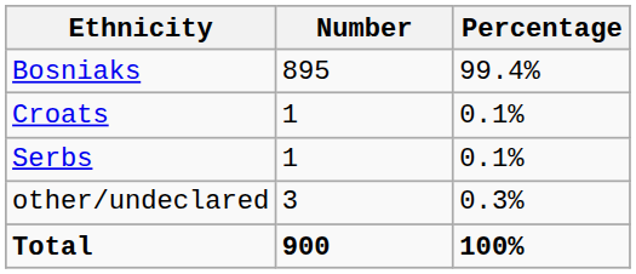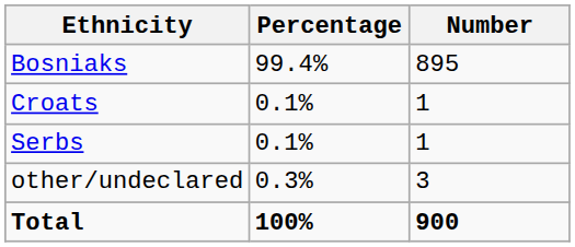 <table class="wikitable">
 <tr>
 <th width="100px">Ethnicity</th>
+<th width="80px">Percentage</th>
 <th width="80px">Number</th>
-<th width="80px">Percentage</th>
 </tr>
 <tr>
 <td><a href='#'>Bosniaks</a></td>
+<td>99.4%</td>
 <td>895</td>
-<td>99.4%</td>
 </tr>
 <tr>
 <td><a href='#'>Croats</a></td>
+<td>0.1%</td>
 <td>1</td>
-<td>0.1%</td>
 </tr>
 <tr>
 <td><a href='#'>Serbs</a></td>
+<td>0.1%</td>
 <td>1</td>
-<td>0.1%</td>
 </tr>
 <tr>
 <td>other/undeclared</td>
+<td>0.3%</td>
 <td>3</td>
-<td>0.3%</td>
 </tr>
 <tr>
 <td><strong>Total</strong></td>
+<td><strong>100%</strong></td>
 <td><strong>900</strong></td>
-<td><strong>100%</strong></td>
 </tr>
 </table>
